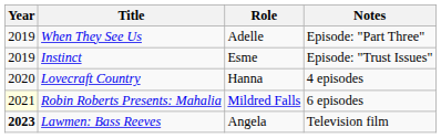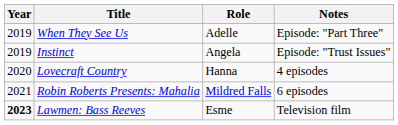 <table class="wikitable sortable">
 <tr>
 <th>Year</th>
 <th>Title</th>
 <th>Role</th>
 <th>Notes</th>
 </tr>
 <tr>
 <td>2019</td>
 <td><em><a href='#'>When They See Us</a></em></td>
 <td>Adelle</td>
 <td>Episode: "Part Three"</td>
 </tr>
 <tr>
 <td>2019</td>
 <td><em><a href='#'>Instinct</a></em></td>
-<td>Esme</td>
+<td>Angela</td>
 <td>Episode: "Trust Issues"</td>
 </tr>
 <tr>
 <td>2020</td>
 <td><em><a href='#'>Lovecraft Country</a></em></td>
 <td>Hanna</td>
 <td>4 episodes</td>
 </tr>
 <tr>
-<td style="background: lightyellow;">2021</td>
+<td>2021</td>
 <td><em><a href='#'>Robin Roberts Presents: Mahalia</a></em></td>
 <td><a href='#'>Mildred Falls</a></td>
 <td>6 episodes</td>
 </tr>
 <tr>
 <td><strong>2023</strong></td>
 <td><em><a href='#'>Lawmen: Bass Reeves</a></em></td>
-<td>Angela</td>
+<td>Esme</td>
 <td>Television film</td>
 </tr>
 </table>
